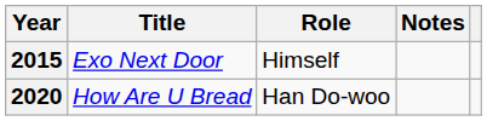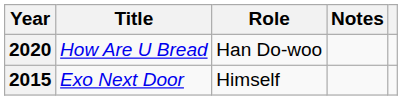 <table class="wikitable plainrowheaders">
 <tr>
 <th scope="col">Year</th>
 <th scope="col">Title</th>
 <th scope="col">Role</th>
 <th scope="col">Notes</th>
 <th scope="col" class="unsortable"></th>
 </tr>
 <tr>
+<th scope="row">2020</th>
+<td><em><a href='#'>How Are U Bread</a></em></td>
+<td>Han Do-woo</td>
+<td></td>
+<td style="text-align:center"></td>
+</tr>
+<tr>
 <th scope="row">2015</th>
 <td><em><a href='#'>Exo Next Door</a></em></td>
 <td>Himself</td>
 <td></td>
 <td style="text-align:center"></td>
 </tr>
-<tr>
-<th scope="row">2020</th>
-<td><em><a href='#'>How Are U Bread</a></em></td>
-<td>Han Do-woo</td>
-<td></td>
-<td style="text-align:center"></td>
-</tr>
 </table>
